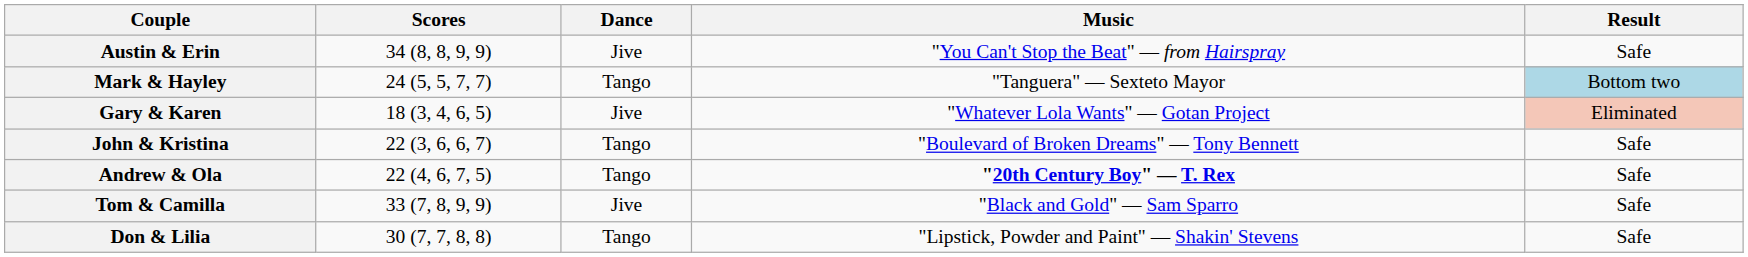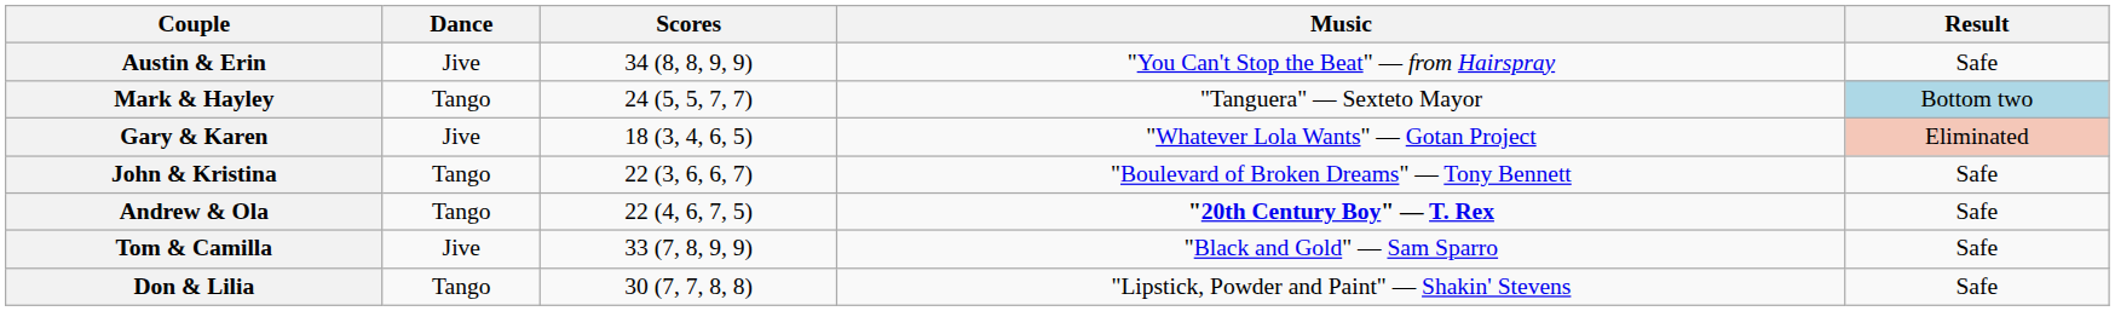 <table class="wikitable sortable" style="text-align:center; width:90%">
 <tr>
 <th scope="col">Couple</th>
+<th scope="col" class="unsortable">Dance</th>
 <th scope="col">Scores</th>
-<th scope="col" class="unsortable">Dance</th>
 <th scope="col" class="unsortable">Music</th>
 <th scope="col" class="unsortable">Result</th>
 </tr>
 <tr>
 <th scope="row">Austin & Erin</th>
+<td>Jive</td>
 <td>34 (8, 8, 9, 9)</td>
-<td>Jive</td>
 <td>"<a href='#'>You Can't Stop the Beat</a>" — <em>from <a href='#'>Hairspray</a></em></td>
 <td>Safe</td>
 </tr>
 <tr>
 <th scope="row">Mark & Hayley</th>
+<td>Tango</td>
 <td>24 (5, 5, 7, 7)</td>
-<td>Tango</td>
 <td>"Tanguera" — Sexteto Mayor</td>
 <td bgcolor="lightblue">Bottom two</td>
 </tr>
 <tr>
 <th scope="row">Gary & Karen</th>
+<td>Jive</td>
 <td>18 (3, 4, 6, 5)</td>
-<td>Jive</td>
 <td>"<a href='#'>Whatever Lola Wants</a>" — <a href='#'>Gotan Project</a></td>
 <td bgcolor="f4c7b8">Eliminated</td>
 </tr>
 <tr>
 <th scope="row">John & Kristina</th>
+<td>Tango</td>
 <td>22 (3, 6, 6, 7)</td>
-<td>Tango</td>
 <td>"<a href='#'>Boulevard of Broken Dreams</a>" — <a href='#'>Tony Bennett</a></td>
 <td>Safe</td>
 </tr>
 <tr>
 <th scope="row">Andrew & Ola</th>
+<td>Tango</td>
 <td>22 (4, 6, 7, 5)</td>
-<td>Tango</td>
 <td><strong>"<a href='#'>20th Century Boy</a>" — <a href='#'>T. Rex</a></strong></td>
 <td>Safe</td>
 </tr>
 <tr>
 <th scope="row">Tom & Camilla</th>
+<td>Jive</td>
 <td>33 (7, 8, 9, 9)</td>
-<td>Jive</td>
 <td>"<a href='#'>Black and Gold</a>" — <a href='#'>Sam Sparro</a></td>
 <td>Safe</td>
 </tr>
 <tr>
 <th scope="row">Don & Lilia</th>
+<td>Tango</td>
 <td>30 (7, 7, 8, 8)</td>
-<td>Tango</td>
 <td>"Lipstick, Powder and Paint" — <a href='#'>Shakin' Stevens</a></td>
 <td>Safe</td>
 </tr>
 </table>
